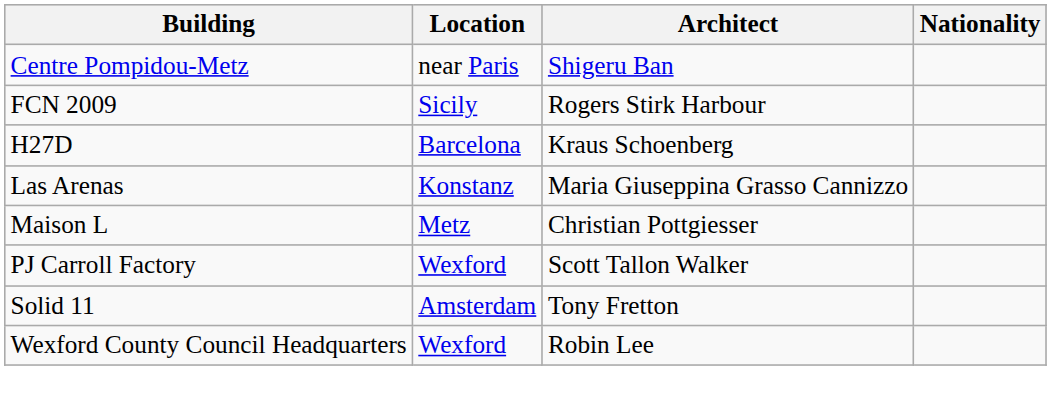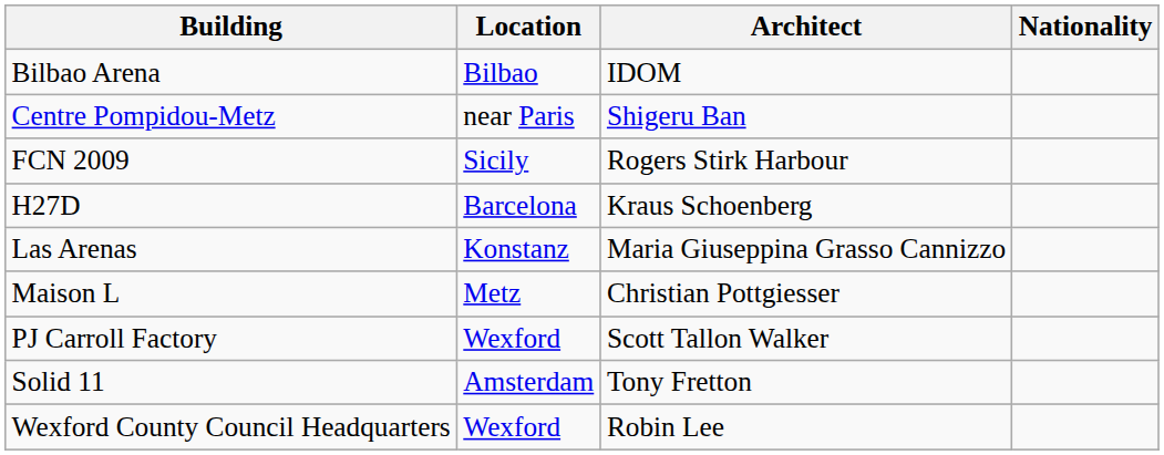 <table class="wikitable" border="1">
 <tr>
 <th header 1>Building</th>
 <th header 2>Location</th>
 <th header 3>Architect</th>
 <th header 4>Nationality</th>
+</tr>
+<tr>
+<td row 1, cell 1>Bilbao Arena</td>
+<td row 1, cell 2><a href='#'>Bilbao</a><br></td>
+<td row 1, cell 3>IDOM</td>
+<td row 1, cell 4></td>
 </tr>
 <tr>
 <td row 2, cell 1><a href='#'>Centre Pompidou-Metz</a></td>
 <td row 6, cell 2>near <a href='#'>Paris</a><br></td>
 <td row 2, cell 3><a href='#'>Shigeru Ban</a></td>
 <td row 2, cell 4></td>
 </tr>
 <tr>
 <td row 3, cell 1>FCN 2009</td>
 <td row 3, cell 2><a href='#'>Sicily</a><br> </td>
 <td row 5, cell 3>Rogers Stirk Harbour</td>
 <td row 3, cell 4></td>
 </tr>
 <tr>
 <td row 4, cell 1>H27D</td>
 <td row 5, cell 2><a href='#'>Barcelona</a><br></td>
 <td row 4, cell 3>Kraus Schoenberg</td>
 <td row 4, cell 4></td>
 </tr>
 <tr>
 <td row 5, cell 1>Las Arenas</td>
 <td row 4, cell 2><a href='#'>Konstanz</a><br></td>
 <td row 3, cell 3>Maria Giuseppina Grasso Cannizzo</td>
 <td row 5, cell 4></td>
 </tr>
 <tr>
 <td row 6, cell 1>Maison L</td>
 <td row 2, cell 2><a href='#'>Metz</a><br></td>
 <td row 6, cell 3>Christian Pottgiesser</td>
 <td row 6, cell 4></td>
 </tr>
 <tr>
 <td row 7, cell 1>PJ Carroll Factory</td>
 <td row 7, cell 2><a href='#'>Wexford</a><br></td>
 <td row 7, cell 3>Scott Tallon Walker</td>
 <td row 7, cell 4></td>
 </tr>
 <tr>
 <td row 8, cell 1>Solid 11</td>
 <td row 8, cell 2><a href='#'>Amsterdam</a><br> </td>
 <td row 8, cell 3>Tony Fretton</td>
 <td row 8, cell 4></td>
 </tr>
 <tr>
 <td row 8, cell 1>Wexford County Council Headquarters</td>
 <td row 8, cell 2><a href='#'>Wexford</a><br></td>
 <td row 8, cell 3>Robin Lee</td>
 <td row 8, cell 4></td>
 </tr>
 </table>
